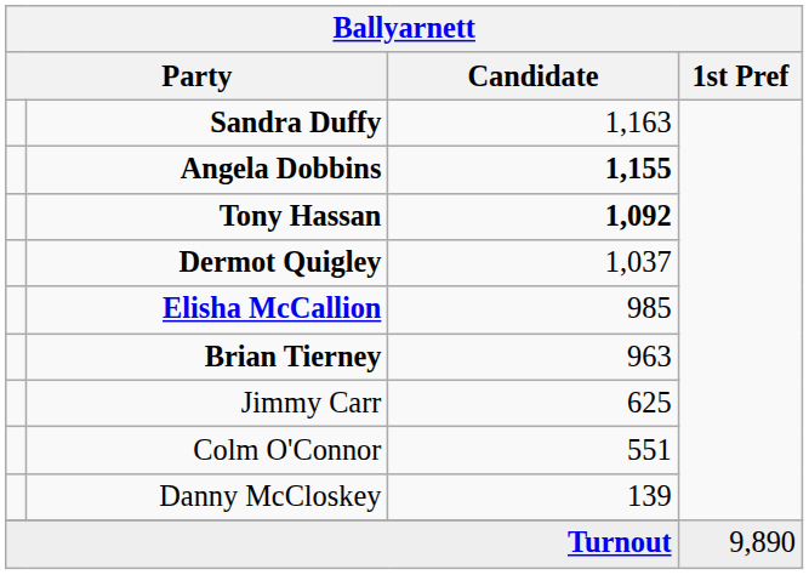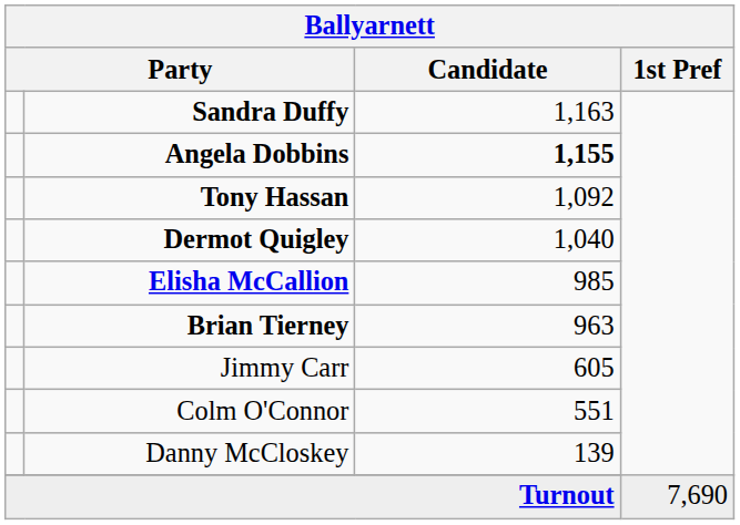 <table class="wikitable">
 <tr>
 <th colspan="4" align="center"><a href='#'>Ballyarnett</a></th>
 </tr>
 <tr>
 <th colspan="2" align="center" width=200>Party</th>
 <th width=150>Candidate</th>
 <th width=60>1st Pref</th>
 </tr>
 <tr>
 <td></td>
 <td align="right"><strong>Sandra Duffy</strong></td>
 <td align="right">1,163</td>
 </tr>
 <tr>
 <td></td>
 <td align="right"><strong>Angela Dobbins</strong></td>
 <td align="right"><strong>1,155</strong></td>
 </tr>
 <tr>
 <td></td>
 <td align="right"><strong>Tony Hassan</strong></td>
-<td align="right"><strong>1,092</strong></td>
+<td align="right">1,092</td>
 </tr>
 <tr>
 <td></td>
 <td align="right"><strong>Dermot Quigley</strong></td>
-<td align="right">1,037</td>
+<td align="right">1,040</td>
 </tr>
 <tr>
 <td></td>
 <td align="right"><strong><a href='#'>Elisha McCallion</a></strong></td>
 <td align="right">985</td>
 </tr>
 <tr>
 <td></td>
 <td align="right"><strong>Brian Tierney</strong></td>
 <td align="right">963</td>
 </tr>
 <tr>
 <td></td>
 <td align="right">Jimmy Carr</td>
-<td align="right">625</td>
+<td align="right">605</td>
 </tr>
 <tr>
 <td></td>
 <td align="right">Colm O'Connor</td>
 <td align="right">551</td>
 </tr>
 <tr>
 <td></td>
 <td align="right">Danny McCloskey</td>
 <td align="right">139</td>
 </tr>
 <tr>
 </tr>
 <tr bgcolor="EEEEEE">
 <td colspan=3 align="right"><strong><a href='#'>Turnout</a></strong></td>
-<td align="right">9,890</td>
+<td align="right">7,690</td>
 </tr>
 </table>
